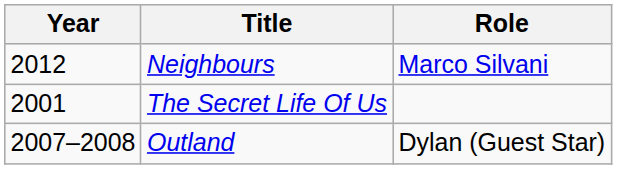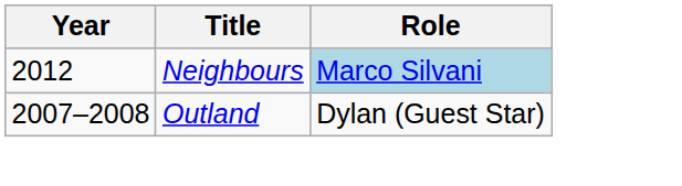 <table class="wikitable">
 <tr>
 <th>Year</th>
 <th>Title</th>
 <th>Role</th>
 </tr>
 <tr>
 <td>2012</td>
 <td><em><a href='#'>Neighbours</a></em></td>
-<td><a href='#'>Marco Silvani</a></td>
-</tr>
-<tr>
-<td>2001</td>
-<td><em><a href='#'>The Secret Life Of Us</a></em></td>
-<td></td>
+<td style="background: lightblue;"><a href='#'>Marco Silvani</a></td>
 </tr>
 <tr>
 <td>2007–2008</td>
 <td><em><a href='#'>Outland</a></em></td>
 <td>Dylan (Guest Star)</td>
 </tr>
 </table>
